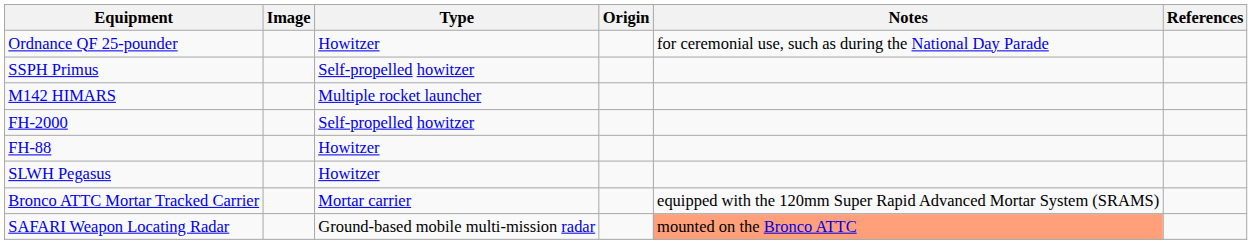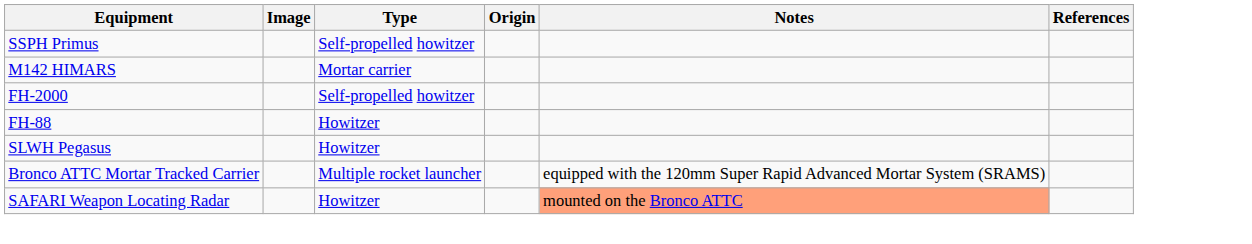 <table class="wikitable">
 <tr>
 <th>Equipment</th>
 <th>Image</th>
 <th>Type</th>
 <th>Origin</th>
 <th>Notes</th>
 <th>References</th>
-</tr>
-<tr>
-<td><a href='#'>Ordnance QF 25-pounder</a></td>
-<td></td>
-<td><a href='#'>Howitzer</a></td>
-<td></td>
-<td>for ceremonial use, such as during the <a href='#'>National Day Parade</a></td>
-<td></td>
 </tr>
 <tr>
 <td><a href='#'>SSPH Primus</a></td>
 <td></td>
 <td><a href='#'>Self-propelled</a> <a href='#'>howitzer</a></td>
 <td></td>
 <td></td>
 <td></td>
 </tr>
 <tr>
 <td><a href='#'>M142 HIMARS</a></td>
 <td></td>
-<td><a href='#'>Multiple rocket launcher</a></td>
+<td><a href='#'>Mortar carrier</a></td>
 <td></td>
 <td></td>
 <td></td>
 </tr>
 <tr>
 <td><a href='#'>FH-2000</a></td>
 <td></td>
 <td><a href='#'>Self-propelled</a> <a href='#'>howitzer</a></td>
 <td></td>
 <td></td>
 <td></td>
 </tr>
 <tr>
 <td><a href='#'>FH-88</a></td>
 <td></td>
 <td><a href='#'>Howitzer</a></td>
 <td></td>
 <td></td>
 <td></td>
 </tr>
 <tr>
 <td><a href='#'>SLWH Pegasus</a></td>
 <td></td>
 <td><a href='#'>Howitzer</a></td>
 <td></td>
 <td></td>
 <td></td>
 </tr>
 <tr>
 <td><a href='#'>Bronco ATTC Mortar Tracked Carrier</a></td>
 <td></td>
-<td><a href='#'>Mortar carrier</a></td>
+<td><a href='#'>Multiple rocket launcher</a></td>
 <td></td>
 <td>equipped with the 120mm Super Rapid Advanced Mortar System (SRAMS)</td>
 <td></td>
 </tr>
 <tr>
 <td><a href='#'>SAFARI Weapon Locating Radar</a></td>
 <td></td>
-<td>Ground-based mobile multi-mission <a href='#'>radar</a></td>
+<td><a href='#'>Howitzer</a></td>
 <td></td>
 <td style="background: lightsalmon;">mounted on the <a href='#'>Bronco ATTC</a></td>
 <td></td>
 </tr>
 </table>
